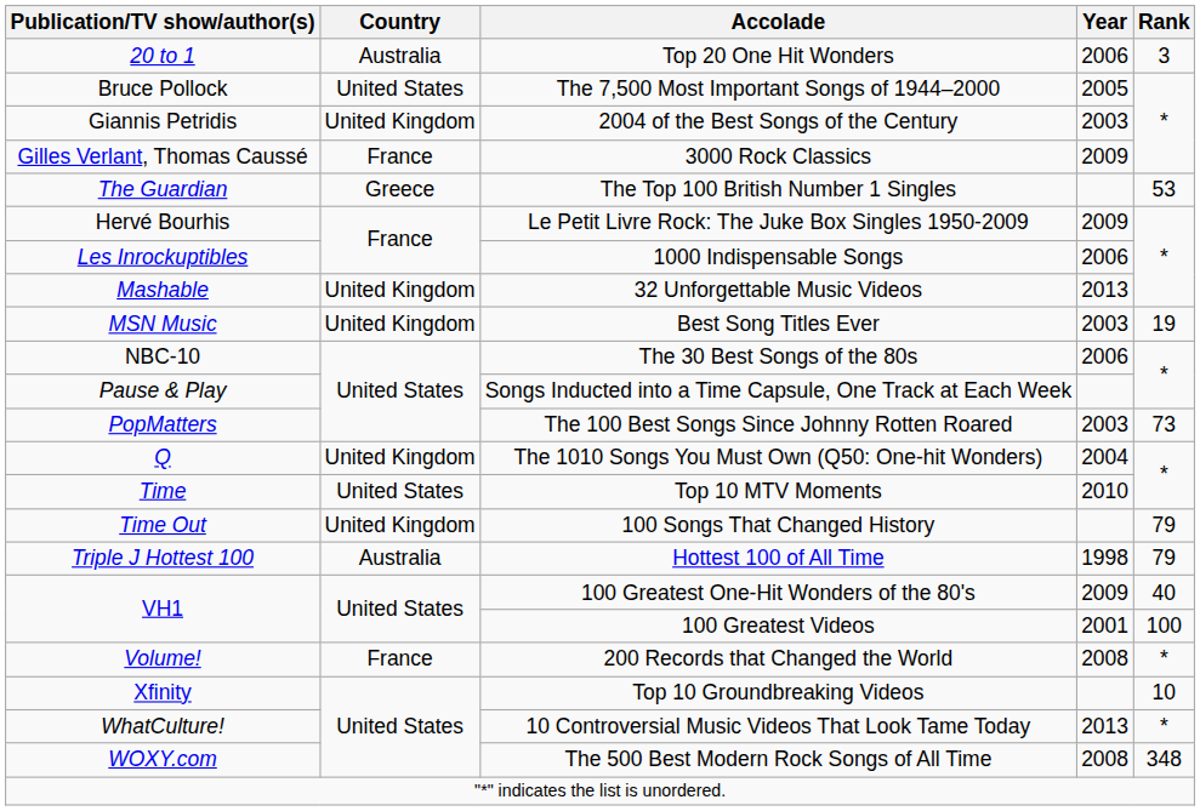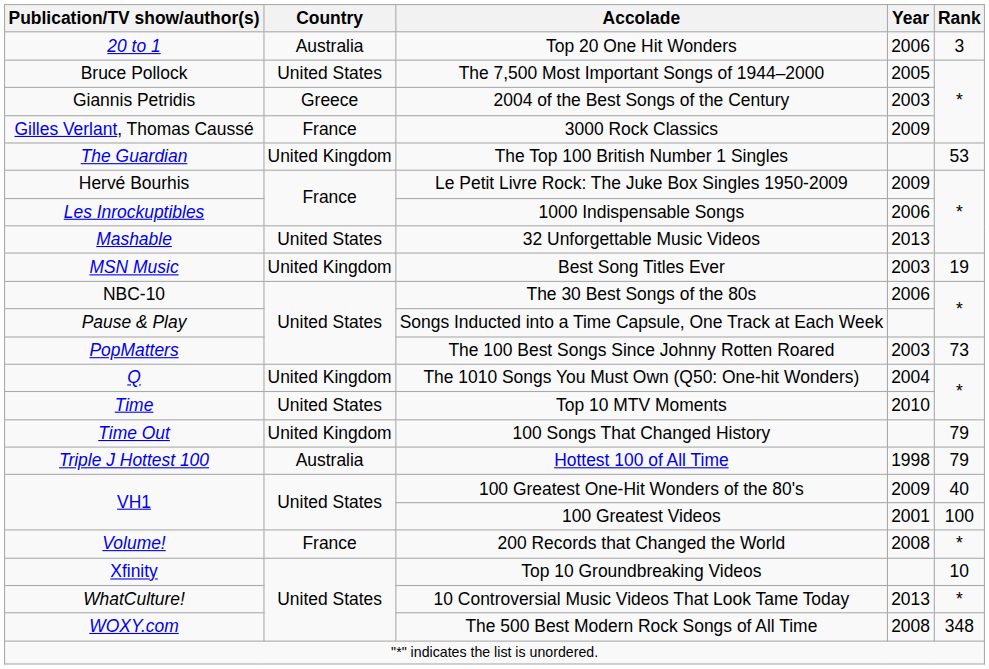 <table class="wikitable" style="text-align:center">
 <tr>
 <th scope="col">Publication/TV show/author(s)</th>
 <th scope="col">Country</th>
 <th scope="col">Accolade</th>
 <th scope="col">Year</th>
 <th scope="col">Rank</th>
 </tr>
 <tr>
 <td scope="row"><em><a href='#'>20 to 1</a></em></td>
 <td>Australia</td>
 <td>Top 20 One Hit Wonders</td>
 <td>2006</td>
 <td>3</td>
 </tr>
 <tr>
 <td scope="row">Bruce Pollock</td>
 <td>United States</td>
 <td>The 7,500 Most Important Songs of 1944–2000</td>
 <td>2005</td>
 <td rowspan="3">*</td>
 </tr>
 <tr>
 <td scope="row">Giannis Petridis</td>
-<td>United Kingdom</td>
+<td>Greece</td>
 <td>2004 of the Best Songs of the Century</td>
 <td>2003</td>
 </tr>
 <tr>
 <td scope="row"><a href='#'>Gilles Verlant</a>, Thomas Caussé</td>
 <td>France</td>
 <td>3000 Rock Classics</td>
 <td>2009</td>
 </tr>
 <tr>
 <td scope="row"><em><a href='#'>The Guardian</a></em></td>
-<td>Greece</td>
+<td>United Kingdom</td>
 <td>The Top 100 British Number 1 Singles</td>
 <td></td>
 <td>53</td>
 </tr>
 <tr>
 <td scope="row">Hervé Bourhis</td>
 <td rowspan="2">France</td>
 <td>Le Petit Livre Rock: The Juke Box Singles 1950-2009</td>
 <td>2009</td>
 <td rowspan="3">*</td>
 </tr>
 <tr>
 <td scope="row"><em><a href='#'>Les Inrockuptibles</a></em></td>
 <td>1000 Indispensable Songs</td>
 <td>2006</td>
 </tr>
 <tr>
 <td scope="row"><em><a href='#'>Mashable</a></em></td>
-<td>United Kingdom</td>
+<td>United States</td>
 <td>32 Unforgettable Music Videos</td>
 <td>2013</td>
 </tr>
 <tr>
 <td scope="row"><em><a href='#'>MSN Music</a></em></td>
 <td>United Kingdom</td>
 <td>Best Song Titles Ever</td>
 <td>2003</td>
 <td>19</td>
 </tr>
 <tr>
 <td scope="row">NBC-10</td>
 <td rowspan="3">United States</td>
 <td>The 30 Best Songs of the 80s</td>
 <td>2006</td>
 <td rowspan="2">*</td>
 </tr>
 <tr>
 <td scope="row"><em>Pause & Play</em></td>
 <td>Songs Inducted into a Time Capsule, One Track at Each Week</td>
 <td></td>
 </tr>
 <tr>
 <td scope="row"><em><a href='#'>PopMatters</a></em></td>
 <td>The 100 Best Songs Since Johnny Rotten Roared</td>
 <td>2003</td>
 <td align=center>73</td>
 </tr>
 <tr>
 <td scope="row"><em><a href='#'>Q</a></em></td>
 <td>United Kingdom</td>
 <td>The 1010 Songs You Must Own (Q50: One-hit Wonders)</td>
 <td>2004</td>
 <td rowspan="2">*</td>
 </tr>
 <tr>
 <td scope="row"><em><a href='#'>Time</a></em></td>
 <td>United States</td>
 <td>Top 10 MTV Moments</td>
 <td>2010</td>
 </tr>
 <tr>
 <td scope="row"><em><a href='#'>Time Out</a></em></td>
 <td>United Kingdom</td>
 <td>100 Songs That Changed History</td>
 <td></td>
 <td>79</td>
 </tr>
 <tr>
 <td scope="row"><em><a href='#'>Triple J Hottest 100</a></em></td>
 <td>Australia</td>
 <td><a href='#'>Hottest 100 of All Time</a></td>
 <td>1998</td>
 <td>79</td>
 </tr>
 <tr>
 <td rowspan="2"><a href='#'>VH1</a></td>
 <td rowspan="2">United States</td>
 <td>100 Greatest One-Hit Wonders of the 80's</td>
 <td>2009</td>
 <td>40</td>
 </tr>
 <tr>
 <td>100 Greatest Videos</td>
 <td>2001</td>
 <td>100</td>
 </tr>
 <tr>
 <td scope="row"><em><a href='#'>Volume!</a></em></td>
 <td>France</td>
 <td>200 Records that Changed the World</td>
 <td>2008</td>
 <td>*</td>
 </tr>
 <tr>
 <td scope="row"><a href='#'>Xfinity</a></td>
 <td rowspan="3">United States</td>
 <td>Top 10 Groundbreaking Videos</td>
 <td></td>
 <td>10</td>
 </tr>
 <tr>
 <td scope="row"><em>WhatCulture!</em></td>
 <td>10 Controversial Music Videos That Look Tame Today</td>
 <td>2013</td>
 <td>*</td>
 </tr>
 <tr>
 <td scope="row"><em><a href='#'>WOXY.com</a></em></td>
 <td>The 500 Best Modern Rock Songs of All Time</td>
 <td>2008</td>
 <td>348</td>
 </tr>
 <tr>
 <td colspan="5" style="font-size:small; text-align:center">"*" indicates the list is unordered.</td>
 </tr>
 </table>
